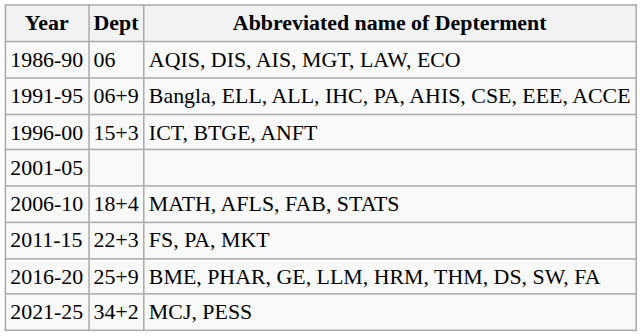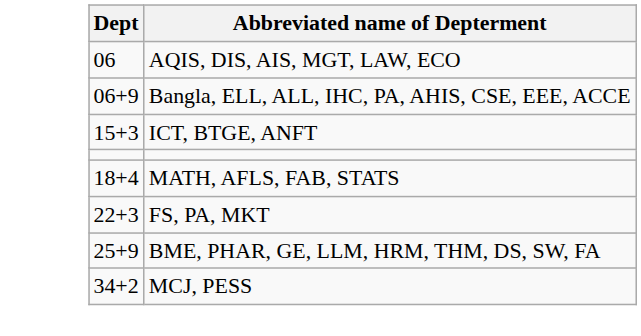 <table class="wikitable" style="float:right; font-size: 90%; border:1px solid #dddddd; background-color:#blue; padding:3px; margin:1em">
 <tr>
-<th>Year</th>
 <th>Dept</th>
 <th>Abbreviated name of Depterment</th>
 </tr>
 <tr>
-<td>1986-90</td>
 <td>06</td>
 <td>AQIS, DIS, AIS, MGT, LAW, ECO</td>
 </tr>
 <tr>
-<td>1991-95</td>
 <td>06+9</td>
 <td>Bangla, ELL, ALL, IHC, PA, AHIS, CSE, EEE, ACCE</td>
 </tr>
 <tr>
-<td>1996-00</td>
 <td>15+3</td>
 <td>ICT, BTGE, ANFT</td>
 </tr>
 <tr>
-<td>2001-05</td>
 <td></td>
 <td></td>
 </tr>
 <tr>
-<td>2006-10</td>
 <td>18+4</td>
 <td>MATH, AFLS, FAB, STATS</td>
 </tr>
 <tr>
-<td>2011-15</td>
 <td>22+3</td>
 <td>FS, PA, MKT</td>
 </tr>
 <tr>
-<td>2016-20</td>
 <td>25+9</td>
 <td>BME, PHAR, GE, LLM, HRM, THM, DS, SW, FA</td>
 </tr>
 <tr>
-<td>2021-25</td>
 <td>34+2</td>
 <td>MCJ, PESS</td>
 </tr>
 </table>
